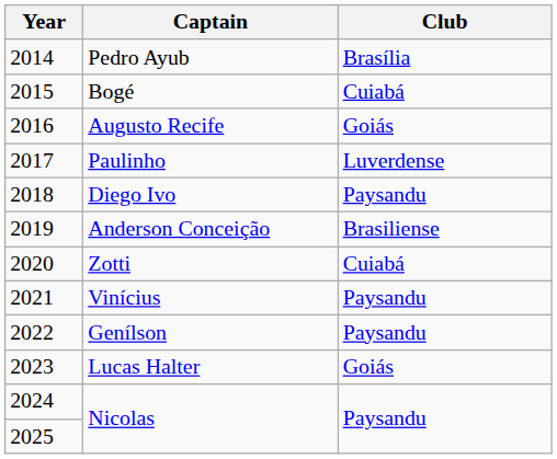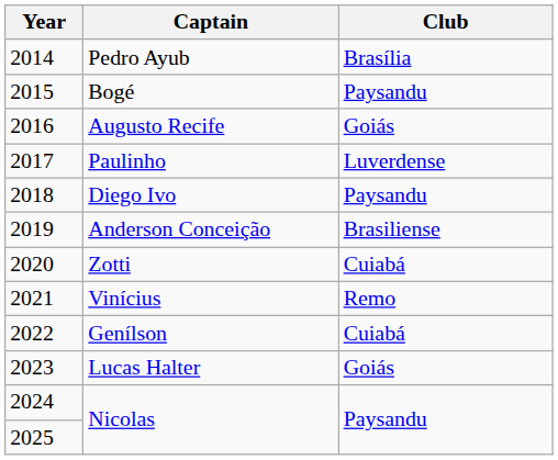 <table class="wikitable" margin-left:1em;">
 <tr>
 <th style="width:50px">Year</th>
 <th style="width:180px">Captain</th>
 <th style="width:150px">Club</th>
 </tr>
 <tr>
 <td>2014</td>
 <td>Pedro Ayub</td>
 <td><a href='#'>Brasília</a></td>
 </tr>
 <tr>
 <td>2015</td>
 <td>Bogé</td>
-<td><a href='#'>Cuiabá</a></td>
+<td><a href='#'>Paysandu</a></td>
 </tr>
 <tr>
 <td>2016</td>
 <td><a href='#'>Augusto Recife</a></td>
 <td><a href='#'>Goiás</a></td>
 </tr>
 <tr>
 <td>2017</td>
 <td><a href='#'>Paulinho</a></td>
 <td><a href='#'>Luverdense</a></td>
 </tr>
 <tr>
 <td>2018</td>
 <td><a href='#'>Diego Ivo</a></td>
 <td><a href='#'>Paysandu</a></td>
 </tr>
 <tr>
 <td>2019</td>
 <td><a href='#'>Anderson Conceição</a></td>
 <td><a href='#'>Brasiliense</a></td>
 </tr>
 <tr>
 <td>2020</td>
 <td><a href='#'>Zotti</a></td>
 <td><a href='#'>Cuiabá</a></td>
 </tr>
 <tr>
 <td>2021</td>
 <td><a href='#'>Vinícius</a></td>
-<td><a href='#'>Paysandu</a></td>
+<td><a href='#'>Remo</a></td>
 </tr>
 <tr>
 <td>2022</td>
 <td><a href='#'>Genílson</a></td>
-<td><a href='#'>Paysandu</a></td>
+<td><a href='#'>Cuiabá</a></td>
 </tr>
 <tr>
 <td>2023</td>
 <td><a href='#'>Lucas Halter</a></td>
 <td><a href='#'>Goiás</a></td>
 </tr>
 <tr>
 <td>2024</td>
 <td rowspan=2><a href='#'>Nicolas</a></td>
 <td rowspan=2><a href='#'>Paysandu</a></td>
 </tr>
 <tr>
 <td>2025</td>
 </tr>
 </table>
